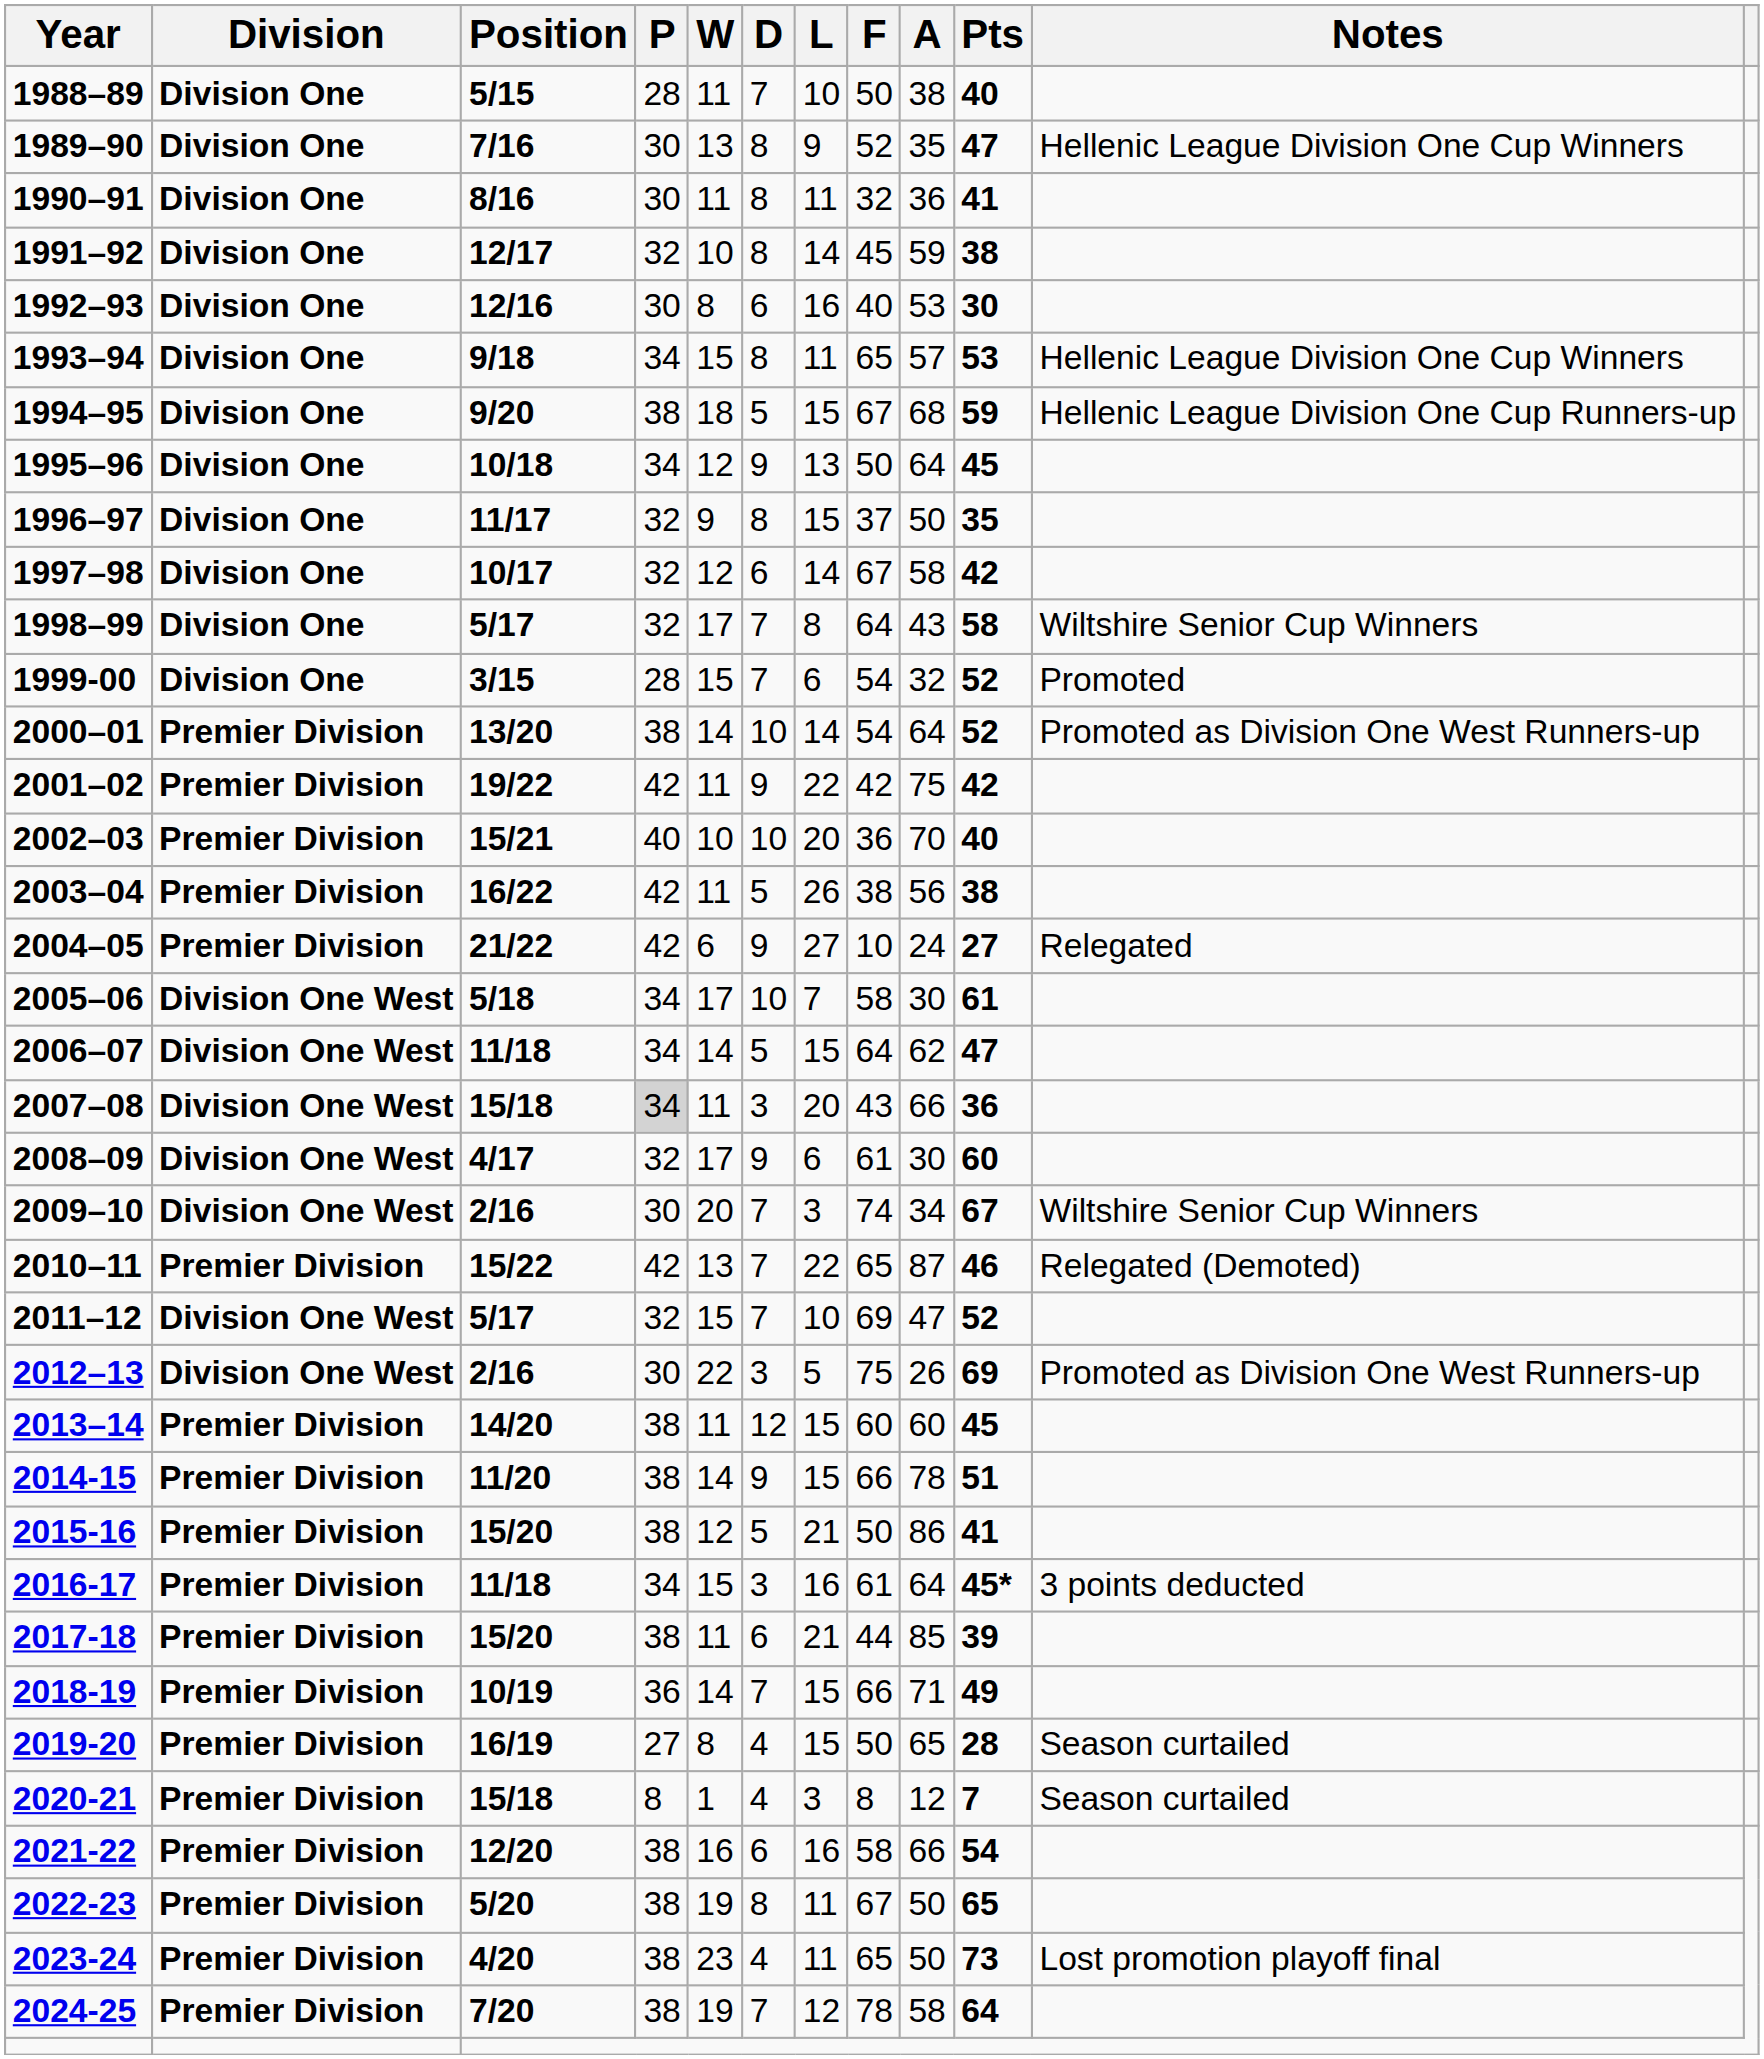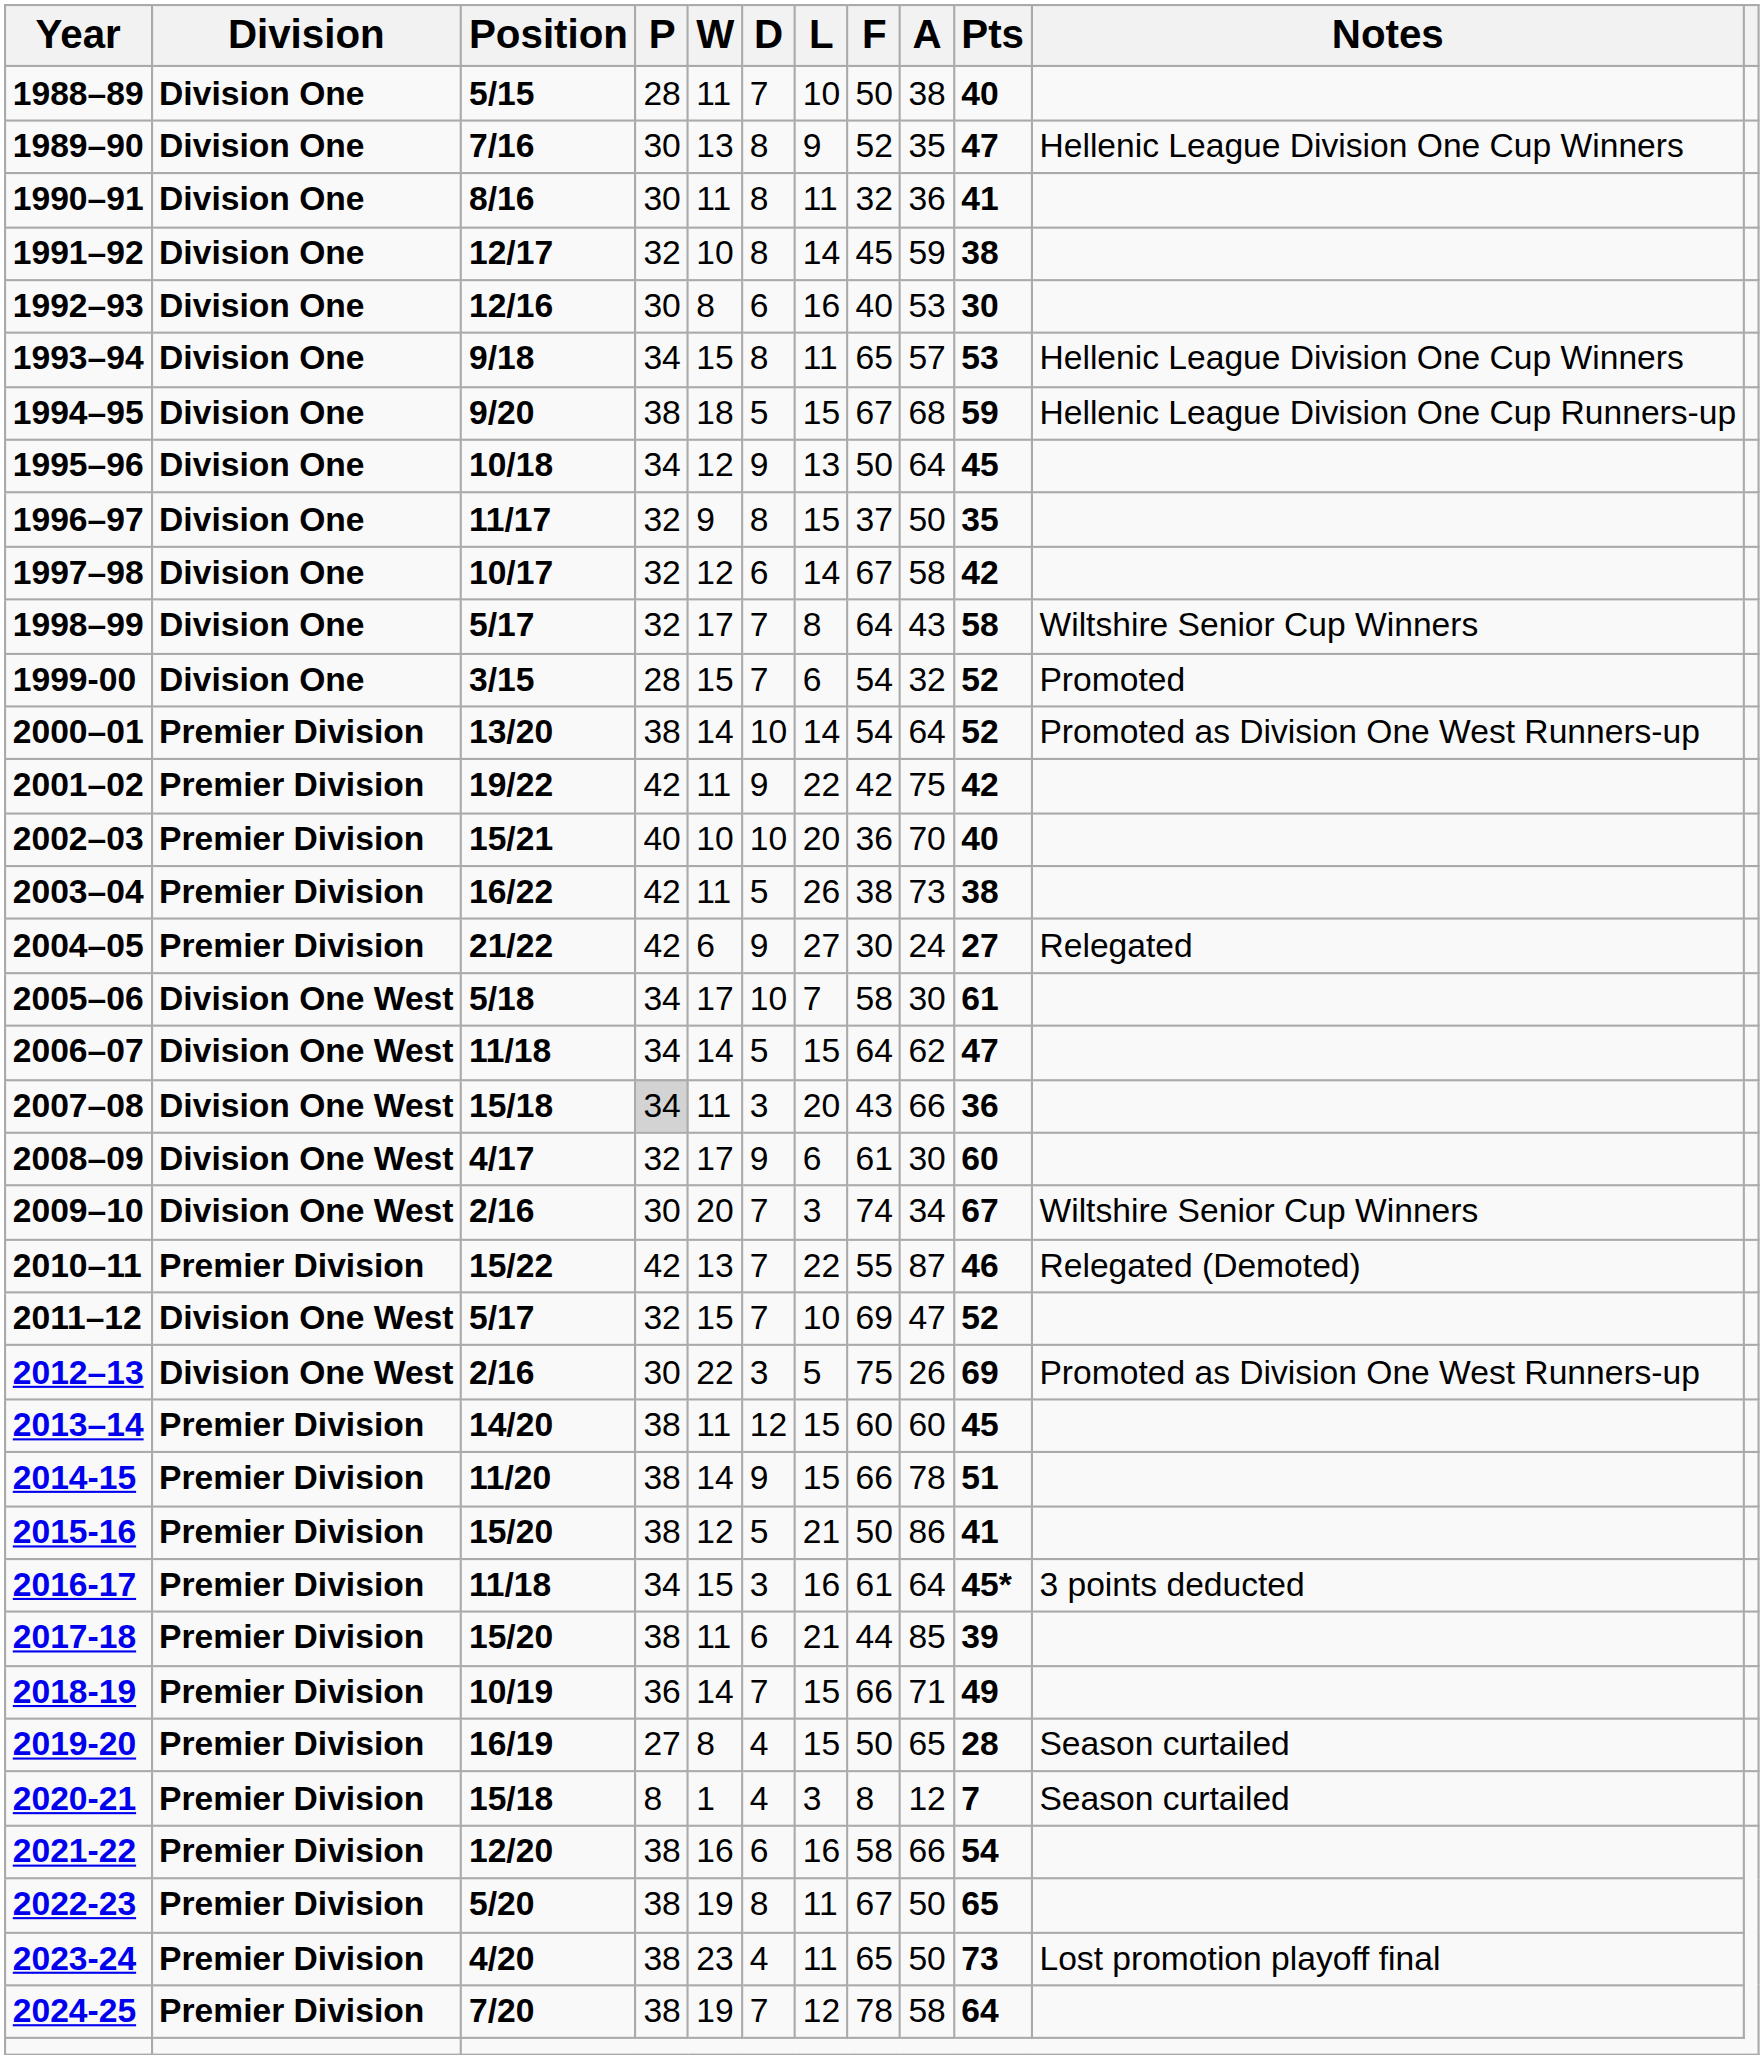 <table class="wikitable">
 <tr>
 <th><big>Year</big></th>
 <th><big>Division</big></th>
 <th><big>Position</big></th>
 <th><big>P</big></th>
 <th><big>W</big></th>
 <th><big>D</big></th>
 <th><big>L</big></th>
 <th><big>F</big></th>
 <th><big>A</big></th>
 <th><big>Pts</big></th>
 <th><big>Notes</big></th>
 <th></th>
 </tr>
 <tr>
 <td><strong>1988–89</strong></td>
 <td><strong>Division One</strong></td>
 <td><strong>5/15</strong></td>
 <td>28</td>
 <td>11</td>
 <td>7</td>
 <td>10</td>
 <td>50</td>
 <td>38</td>
 <td><strong>40</strong></td>
 <td></td>
 <td></td>
 </tr>
 <tr>
 <td><strong>1989–90</strong></td>
 <td><strong>Division One</strong></td>
 <td><strong>7/16</strong></td>
 <td>30</td>
 <td>13</td>
 <td>8</td>
 <td>9</td>
 <td>52</td>
 <td>35</td>
 <td><strong>47</strong></td>
 <td>Hellenic League Division One Cup Winners</td>
 <td></td>
 </tr>
 <tr>
 <td><strong>1990–91</strong></td>
 <td><strong>Division One</strong></td>
 <td><strong>8/16</strong></td>
 <td>30</td>
 <td>11</td>
 <td>8</td>
 <td>11</td>
 <td>32</td>
 <td>36</td>
 <td><strong>41</strong></td>
 <td></td>
 <td></td>
 </tr>
 <tr>
 <td><strong>1991–92</strong></td>
 <td><strong>Division One</strong></td>
 <td><strong>12/17</strong></td>
 <td>32</td>
 <td>10</td>
 <td>8</td>
 <td>14</td>
 <td>45</td>
 <td>59</td>
 <td><strong>38</strong></td>
 <td></td>
 <td></td>
 </tr>
 <tr>
 <td><strong>1992–93</strong></td>
 <td><strong>Division One</strong></td>
 <td><strong>12/16</strong></td>
 <td>30</td>
 <td>8</td>
 <td>6</td>
 <td>16</td>
 <td>40</td>
 <td>53</td>
 <td><strong>30</strong></td>
 <td></td>
 <td></td>
 </tr>
 <tr>
 <td><strong>1993–94</strong></td>
 <td><strong>Division One</strong></td>
 <td><strong>9/18</strong></td>
 <td>34</td>
 <td>15</td>
 <td>8</td>
 <td>11</td>
 <td>65</td>
 <td>57</td>
 <td><strong>53</strong></td>
 <td>Hellenic League Division One Cup Winners</td>
 <td></td>
 </tr>
 <tr>
 <td><strong>1994–95</strong></td>
 <td><strong>Division One</strong></td>
 <td><strong>9/20</strong></td>
 <td>38</td>
 <td>18</td>
 <td>5</td>
 <td>15</td>
 <td>67</td>
 <td>68</td>
 <td><strong>59</strong></td>
 <td>Hellenic League Division One Cup Runners-up</td>
 <td></td>
 </tr>
 <tr>
 <td><strong>1995–96</strong></td>
 <td><strong>Division One</strong></td>
 <td><strong>10/18</strong></td>
 <td>34</td>
 <td>12</td>
 <td>9</td>
 <td>13</td>
 <td>50</td>
 <td>64</td>
 <td><strong>45</strong></td>
 <td></td>
 <td></td>
 </tr>
 <tr>
 <td><strong>1996–97</strong></td>
 <td><strong>Division One</strong></td>
 <td><strong>11/17</strong></td>
 <td>32</td>
 <td>9</td>
 <td>8</td>
 <td>15</td>
 <td>37</td>
 <td>50</td>
 <td><strong>35</strong></td>
 <td></td>
 <td></td>
 </tr>
 <tr>
 <td><strong>1997–98</strong></td>
 <td><strong>Division One</strong></td>
 <td><strong>10/17</strong></td>
 <td>32</td>
 <td>12</td>
 <td>6</td>
 <td>14</td>
 <td>67</td>
 <td>58</td>
 <td><strong>42</strong></td>
 <td></td>
 <td></td>
 </tr>
 <tr>
 <td><strong>1998–99</strong></td>
 <td><strong>Division One</strong></td>
 <td><strong>5/17</strong></td>
 <td>32</td>
 <td>17</td>
 <td>7</td>
 <td>8</td>
 <td>64</td>
 <td>43</td>
 <td><strong>58</strong></td>
 <td>Wiltshire Senior Cup Winners</td>
 <td></td>
 </tr>
 <tr>
 <td><strong>1999-00</strong></td>
 <td><strong>Division One</strong></td>
 <td><strong>3/15</strong></td>
 <td>28</td>
 <td>15</td>
 <td>7</td>
 <td>6</td>
 <td>54</td>
 <td>32</td>
 <td><strong>52</strong></td>
 <td>Promoted</td>
 <td></td>
 </tr>
 <tr>
 <td><strong>2000–01</strong></td>
 <td><strong>Premier Division</strong></td>
 <td><strong>13/20</strong></td>
 <td>38</td>
 <td>14</td>
 <td>10</td>
 <td>14</td>
 <td>54</td>
 <td>64</td>
 <td><strong>52</strong></td>
 <td>Promoted as Division One West Runners-up</td>
 <td></td>
 </tr>
 <tr>
 <td><strong>2001–02</strong></td>
 <td><strong>Premier Division</strong></td>
 <td><strong>19/22</strong></td>
 <td>42</td>
 <td>11</td>
 <td>9</td>
 <td>22</td>
 <td>42</td>
 <td>75</td>
 <td><strong>42</strong></td>
 <td></td>
 <td></td>
 </tr>
 <tr>
 <td><strong>2002–03</strong></td>
 <td><strong>Premier Division</strong></td>
 <td><strong>15/21</strong></td>
 <td>40</td>
 <td>10</td>
 <td>10</td>
 <td>20</td>
 <td>36</td>
 <td>70</td>
 <td><strong>40</strong></td>
 <td></td>
 <td></td>
 </tr>
 <tr>
 <td><strong>2003–04</strong></td>
 <td><strong>Premier Division</strong></td>
 <td><strong>16/22</strong></td>
 <td>42</td>
 <td>11</td>
 <td>5</td>
 <td>26</td>
 <td>38</td>
-<td>56</td>
+<td>73</td>
 <td><strong>38</strong></td>
 <td></td>
 <td></td>
 </tr>
 <tr>
 <td><strong>2004–05</strong></td>
 <td><strong>Premier Division</strong></td>
 <td><strong>21/22</strong></td>
 <td>42</td>
 <td>6</td>
 <td>9</td>
 <td>27</td>
-<td>10</td>
+<td>30</td>
 <td>24</td>
 <td><strong>27</strong></td>
 <td>Relegated</td>
 <td></td>
 </tr>
 <tr>
 <td><strong>2005–06</strong></td>
 <td><strong>Division One West</strong></td>
 <td><strong>5/18</strong></td>
 <td>34</td>
 <td>17</td>
 <td>10</td>
 <td>7</td>
 <td>58</td>
 <td>30</td>
 <td><strong>61</strong></td>
 <td></td>
 <td></td>
 </tr>
 <tr>
 <td><strong>2006–07</strong></td>
 <td><strong>Division One West</strong></td>
 <td><strong>11/18</strong></td>
 <td>34</td>
 <td>14</td>
 <td>5</td>
 <td>15</td>
 <td>64</td>
 <td>62</td>
 <td><strong>47</strong></td>
 <td></td>
 <td></td>
 </tr>
 <tr>
 <td><strong>2007–08</strong></td>
 <td><strong>Division One West</strong></td>
 <td><strong>15/18</strong></td>
 <td style="background: lightgrey;">34</td>
 <td>11</td>
 <td>3</td>
 <td>20</td>
 <td>43</td>
 <td>66</td>
 <td><strong>36</strong></td>
 <td></td>
 <td></td>
 </tr>
 <tr>
 <td><strong>2008–09</strong></td>
 <td><strong>Division One West</strong></td>
 <td><strong>4/17</strong></td>
 <td>32</td>
 <td>17</td>
 <td>9</td>
 <td>6</td>
 <td>61</td>
 <td>30</td>
 <td><strong>60</strong></td>
 <td></td>
 <td></td>
 </tr>
 <tr>
 <td><strong>2009–10</strong></td>
 <td><strong>Division One West</strong></td>
 <td><strong>2/16</strong></td>
 <td>30</td>
 <td>20</td>
 <td>7</td>
 <td>3</td>
 <td>74</td>
 <td>34</td>
 <td><strong>67</strong></td>
 <td>Wiltshire Senior Cup Winners</td>
 <td></td>
 </tr>
 <tr>
 <td><strong>2010–11</strong></td>
 <td><strong>Premier Division</strong></td>
 <td><strong>15/22</strong></td>
 <td>42</td>
 <td>13</td>
 <td>7</td>
 <td>22</td>
-<td>65</td>
+<td>55</td>
 <td>87</td>
 <td><strong>46</strong></td>
 <td>Relegated (Demoted)</td>
 <td></td>
 </tr>
 <tr>
 <td><strong>2011–12</strong></td>
 <td><strong>Division One West</strong></td>
 <td><strong>5/17</strong></td>
 <td>32</td>
 <td>15</td>
 <td>7</td>
 <td>10</td>
 <td>69</td>
 <td>47</td>
 <td><strong>52</strong></td>
 <td></td>
 <td></td>
 </tr>
 <tr>
 <td><strong><a href='#'>2012–13</a></strong></td>
 <td><strong>Division One West</strong></td>
 <td><strong>2/16</strong></td>
 <td>30</td>
 <td>22</td>
 <td>3</td>
 <td>5</td>
 <td>75</td>
 <td>26</td>
 <td><strong>69</strong></td>
 <td>Promoted as Division One West Runners-up</td>
 <td></td>
 </tr>
 <tr>
 <td><strong><a href='#'>2013–14</a></strong></td>
 <td><strong>Premier Division</strong></td>
 <td><strong>14/20</strong></td>
 <td>38</td>
 <td>11</td>
 <td>12</td>
 <td>15</td>
 <td>60</td>
 <td>60</td>
 <td><strong>45</strong></td>
 <td></td>
 <td></td>
 </tr>
 <tr>
 <td><strong><a href='#'>2014-15</a></strong></td>
 <td><strong>Premier Division</strong></td>
 <td><strong>11/20</strong></td>
 <td>38</td>
 <td>14</td>
 <td>9</td>
 <td>15</td>
 <td>66</td>
 <td>78</td>
 <td><strong>51</strong></td>
 <td></td>
 <td></td>
 </tr>
 <tr>
 <td><strong><a href='#'>2015-16</a></strong></td>
 <td><strong>Premier Division</strong></td>
 <td><strong>15/20</strong></td>
 <td>38</td>
 <td>12</td>
 <td>5</td>
 <td>21</td>
 <td>50</td>
 <td>86</td>
 <td><strong>41</strong></td>
 <td></td>
 <td></td>
 </tr>
 <tr>
 <td><strong><a href='#'>2016-17</a></strong></td>
 <td><strong>Premier Division</strong></td>
 <td><strong>11/18</strong></td>
 <td>34</td>
 <td>15</td>
 <td>3</td>
 <td>16</td>
 <td>61</td>
 <td>64</td>
 <td><strong>45*</strong></td>
 <td>3 points deducted</td>
 <td></td>
 </tr>
 <tr>
 <td><strong><a href='#'>2017-18</a></strong></td>
 <td><strong>Premier Division</strong></td>
 <td><strong>15/20</strong></td>
 <td>38</td>
 <td>11</td>
 <td>6</td>
 <td>21</td>
 <td>44</td>
 <td>85</td>
 <td><strong>39</strong></td>
 <td></td>
 <td></td>
 </tr>
 <tr>
 <td><strong><a href='#'>2018-19</a></strong></td>
 <td><strong>Premier Division</strong></td>
 <td><strong>10/19</strong></td>
 <td>36</td>
 <td>14</td>
 <td>7</td>
 <td>15</td>
 <td>66</td>
 <td>71</td>
 <td><strong>49</strong></td>
 <td></td>
 <td></td>
 </tr>
 <tr>
 <td><strong><a href='#'>2019-20</a></strong></td>
 <td><strong>Premier Division</strong></td>
 <td><strong>16/19</strong></td>
 <td>27</td>
 <td>8</td>
 <td>4</td>
 <td>15</td>
 <td>50</td>
 <td>65</td>
 <td><strong>28</strong></td>
 <td>Season curtailed</td>
 <td></td>
 </tr>
 <tr>
 <td><strong><a href='#'>2020-21</a></strong></td>
 <td><strong>Premier Division</strong></td>
 <td><strong>15/18</strong></td>
 <td>8</td>
 <td>1</td>
 <td>4</td>
 <td>3</td>
 <td>8</td>
 <td>12</td>
 <td><strong>7</strong></td>
 <td>Season curtailed</td>
 <td></td>
 </tr>
 <tr>
 <td><strong><a href='#'>2021-22</a></strong></td>
 <td><strong>Premier Division</strong></td>
 <td><strong>12/20</strong></td>
 <td>38</td>
 <td>16</td>
 <td>6</td>
 <td>16</td>
 <td>58</td>
 <td>66</td>
 <td><strong>54</strong></td>
 <td></td>
 </tr>
 <tr>
 <td><strong><a href='#'>2022-23</a></strong></td>
 <td><strong>Premier Division</strong></td>
 <td><strong>5/20</strong></td>
 <td>38</td>
 <td>19</td>
 <td>8</td>
 <td>11</td>
 <td>67</td>
 <td>50</td>
 <td><strong>65</strong></td>
 <td></td>
 </tr>
 <tr>
 <td><strong><a href='#'>2023-24</a></strong></td>
 <td><strong>Premier Division</strong></td>
 <td><strong>4/20</strong></td>
 <td>38</td>
 <td>23</td>
 <td>4</td>
 <td>11</td>
 <td>65</td>
 <td>50</td>
 <td><strong>73</strong></td>
 <td>Lost promotion playoff final</td>
 </tr>
 <tr>
 <td><strong><a href='#'>2024-25</a></strong></td>
 <td><strong>Premier Division</strong></td>
 <td><strong>7/20</strong></td>
 <td>38</td>
 <td>19</td>
 <td>7</td>
 <td>12</td>
 <td>78</td>
 <td>58</td>
 <td><strong>64</strong></td>
 <td></td>
 </tr>
 <tr>
 <td></td>
 <td></td>
 </tr>
 </table>
